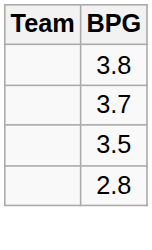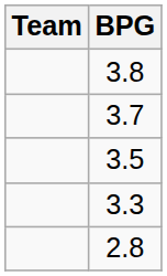 <table class=wikitable>
 <tr>
 <th>Team</th>
 <th>BPG</th>
 </tr>
 <tr>
 <td></td>
 <td align=center>3.8</td>
 </tr>
 <tr>
 <td></td>
 <td align=center>3.7</td>
 </tr>
 <tr>
 <td></td>
 <td align=center>3.5</td>
 </tr>
 <tr>
 <td></td>
+<td align=center>3.3</td>
+</tr>
+<tr>
+<td></td>
 <td align=center>2.8</td>
 </tr>
 </table>
